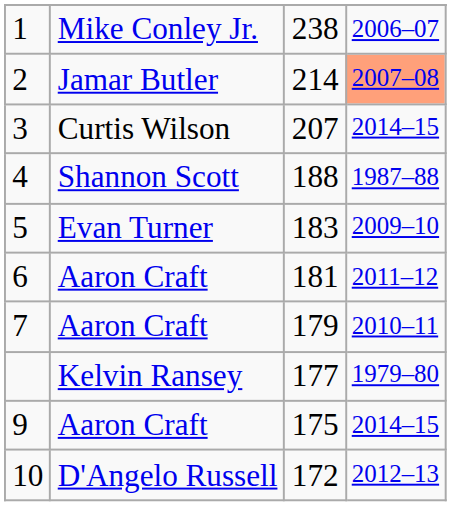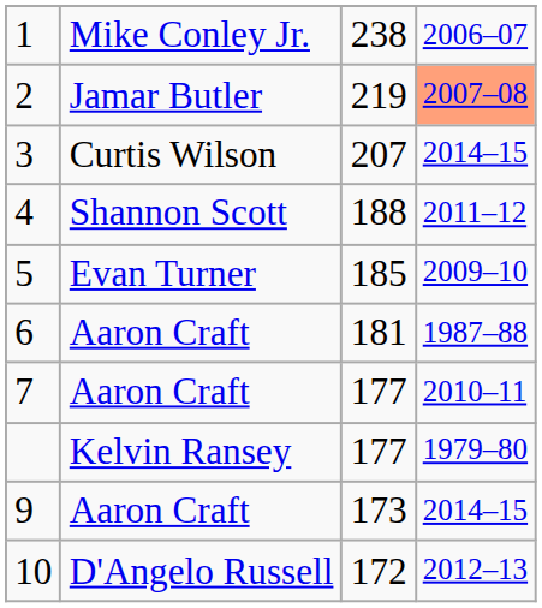 <table class="wikitable">
 <tr>
 </tr>
 <tr>
 <td>1</td>
 <td><a href='#'>Mike Conley Jr.</a></td>
 <td>238</td>
 <td style="font-size:80%;"><a href='#'>2006–07</a></td>
 </tr>
 <tr>
 <td>2</td>
 <td><a href='#'>Jamar Butler</a></td>
-<td>214</td>
+<td>219</td>
 <td style="background: lightsalmon; font-size:80%;"><a href='#'>2007–08</a></td>
 </tr>
 <tr>
 <td>3</td>
 <td>Curtis Wilson</td>
 <td>207</td>
 <td style="font-size:80%;"><a href='#'>2014–15</a></td>
 </tr>
 <tr>
 <td>4</td>
 <td><a href='#'>Shannon Scott</a></td>
 <td>188</td>
-<td style="font-size:80%;"><a href='#'>1987–88</a></td>
+<td style="font-size:80%;"><a href='#'>2011–12</a></td>
 </tr>
 <tr>
 <td>5</td>
 <td><a href='#'>Evan Turner</a></td>
-<td>183</td>
+<td>185</td>
 <td style="font-size:80%;"><a href='#'>2009–10</a></td>
 </tr>
 <tr>
 <td>6</td>
 <td><a href='#'>Aaron Craft</a></td>
 <td>181</td>
-<td style="font-size:80%;"><a href='#'>2011–12</a></td>
+<td style="font-size:80%;"><a href='#'>1987–88</a></td>
 </tr>
 <tr>
 <td>7</td>
 <td><a href='#'>Aaron Craft</a></td>
-<td>179</td>
+<td>177</td>
 <td style="font-size:80%;"><a href='#'>2010–11</a></td>
 </tr>
 <tr>
 <td></td>
 <td><a href='#'>Kelvin Ransey</a></td>
 <td>177</td>
 <td style="font-size:80%;"><a href='#'>1979–80</a></td>
 </tr>
 <tr>
 <td>9</td>
 <td><a href='#'>Aaron Craft</a></td>
-<td>175</td>
+<td>173</td>
 <td style="font-size:80%;"><a href='#'>2014–15</a></td>
 </tr>
 <tr>
 <td>10</td>
 <td><a href='#'>D'Angelo Russell</a></td>
 <td>172</td>
 <td style="font-size:80%;"><a href='#'>2012–13</a></td>
 </tr>
 </table>
